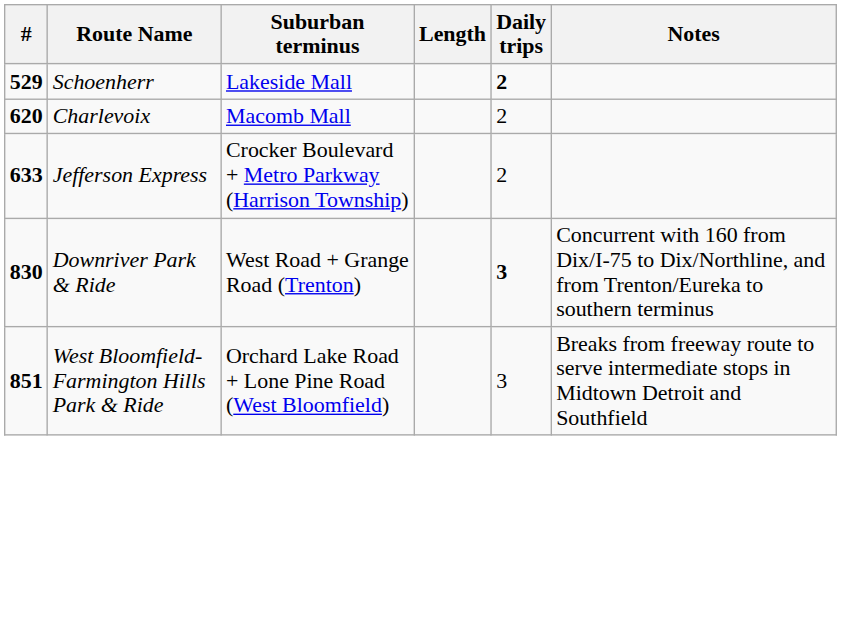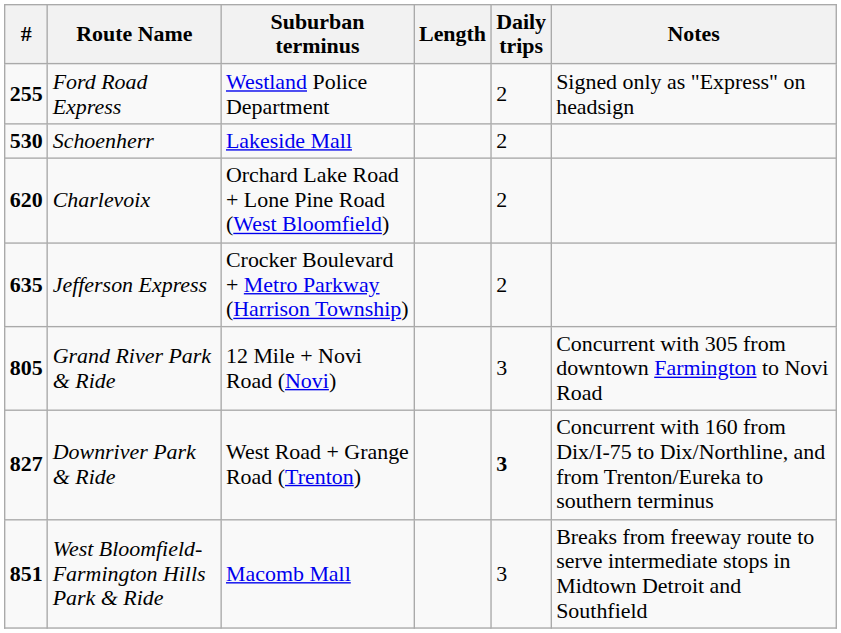 <table class="wikitable sortable mw-collapsible mw-collapsed">
 <tr>
 <th>#</th>
 <th>Route Name</th>
 <th>Suburban terminus</th>
 <th>Length</th>
 <th>Daily<br>trips</th>
 <th>Notes</th>
 </tr>
 <tr>
-<td><strong>529</strong></td>
+<td><strong>255</strong></td>
+<td><em>Ford Road Express</em></td>
+<td><a href='#'>Westland</a> Police Department</td>
+<td></td>
+<td>2</td>
+<td>Signed only as "Express" on headsign</td>
+</tr>
+<tr>
+<td><strong>530</strong></td>
 <td><em>Schoenherr</em></td>
 <td><a href='#'>Lakeside Mall</a></td>
 <td></td>
-<td><strong>2</strong></td>
+<td>2</td>
 <td></td>
 </tr>
 <tr>
 <td><strong>620</strong></td>
 <td><em>Charlevoix</em></td>
-<td><a href='#'>Macomb Mall</a></td>
+<td>Orchard Lake Road + Lone Pine Road (<a href='#'>West Bloomfield</a>)</td>
 <td></td>
 <td>2</td>
 <td></td>
 </tr>
 <tr>
-<td><strong>633</strong></td>
+<td><strong>635</strong></td>
 <td><em>Jefferson Express</em></td>
 <td>Crocker Boulevard + <a href='#'>Metro Parkway</a> (<a href='#'>Harrison Township</a>)</td>
 <td></td>
 <td>2</td>
 <td></td>
 </tr>
 <tr>
-<td><strong>830</strong></td>
+<td><strong>805</strong></td>
+<td><em>Grand River Park & Ride</em></td>
+<td>12 Mile + Novi Road (<a href='#'>Novi</a>)</td>
+<td></td>
+<td>3</td>
+<td>Concurrent with 305 from downtown <a href='#'>Farmington</a> to Novi Road</td>
+</tr>
+<tr>
+<td><strong>827</strong></td>
 <td><em>Downriver Park & Ride</em></td>
 <td>West Road + Grange Road (<a href='#'>Trenton</a>)</td>
 <td></td>
 <td><strong>3</strong></td>
 <td>Concurrent with 160 from Dix/I-75 to Dix/Northline, and from Trenton/Eureka to southern terminus</td>
 </tr>
 <tr>
 <td><strong>851</strong></td>
 <td><em>West Bloomfield-Farmington Hills Park & Ride</em></td>
-<td>Orchard Lake Road + Lone Pine Road (<a href='#'>West Bloomfield</a>)</td>
+<td><a href='#'>Macomb Mall</a></td>
 <td></td>
 <td>3</td>
 <td>Breaks from freeway route to serve intermediate stops in Midtown Detroit and Southfield</td>
 </tr>
 </table>
